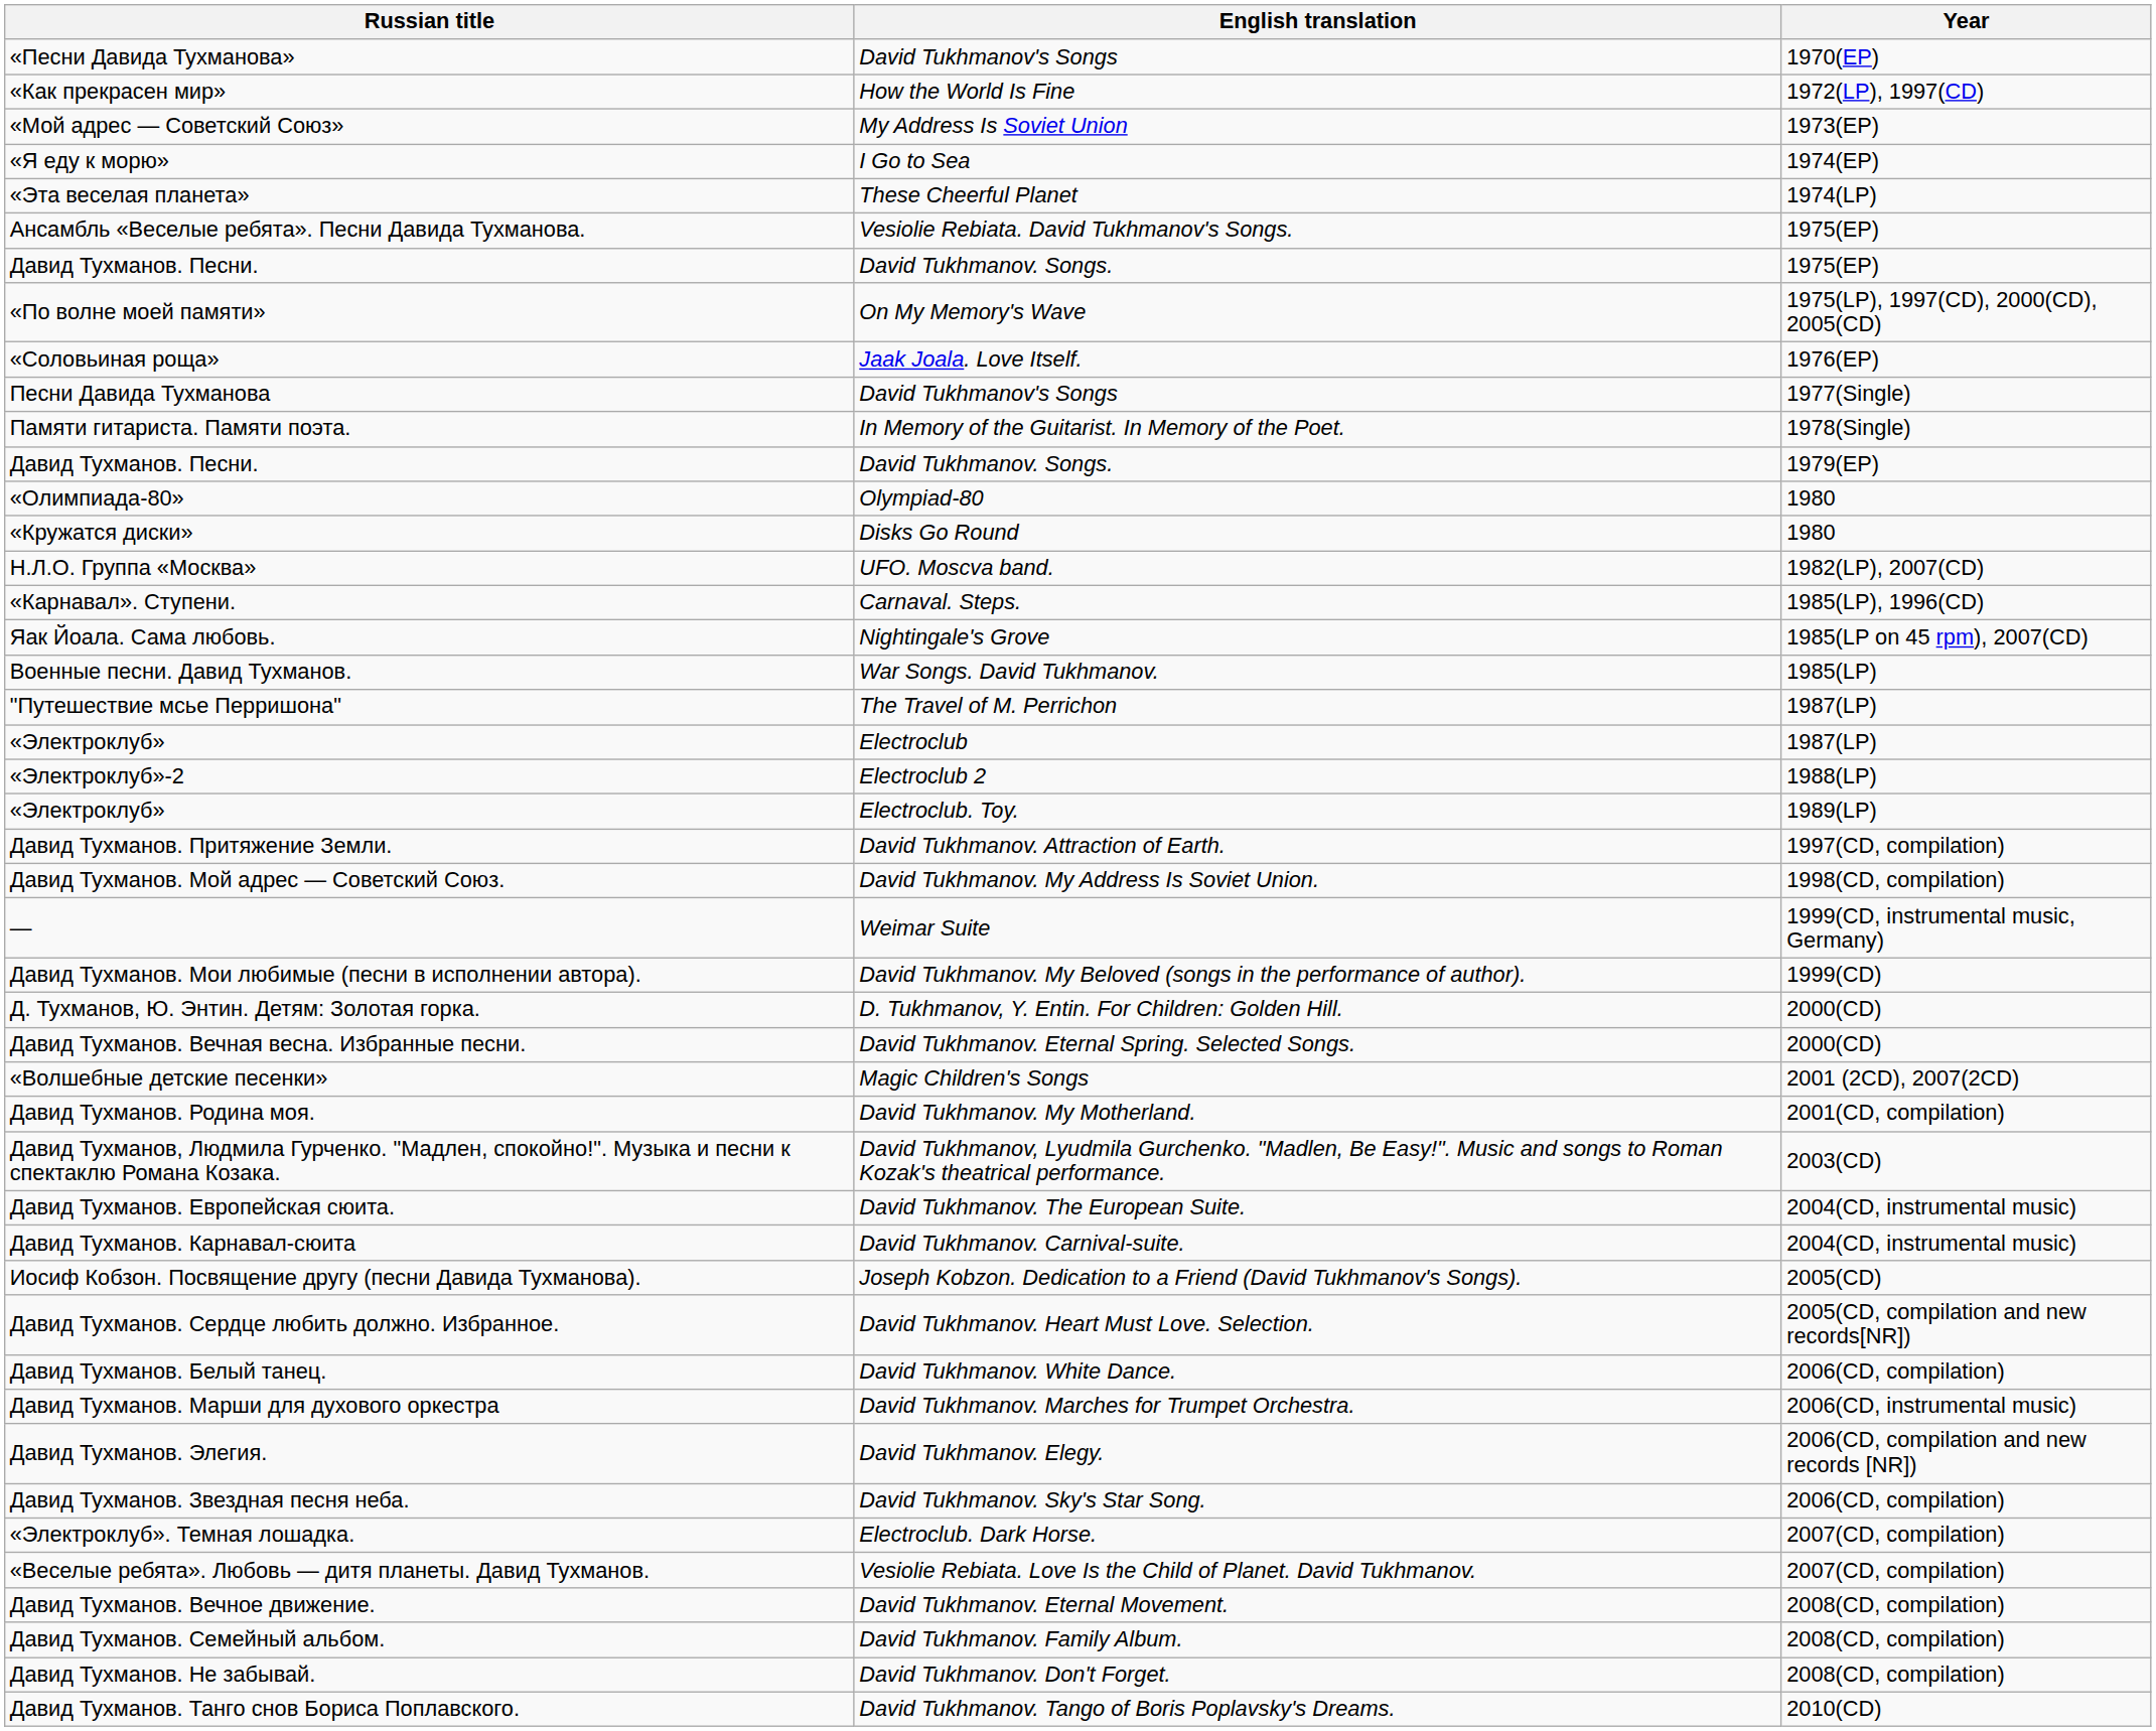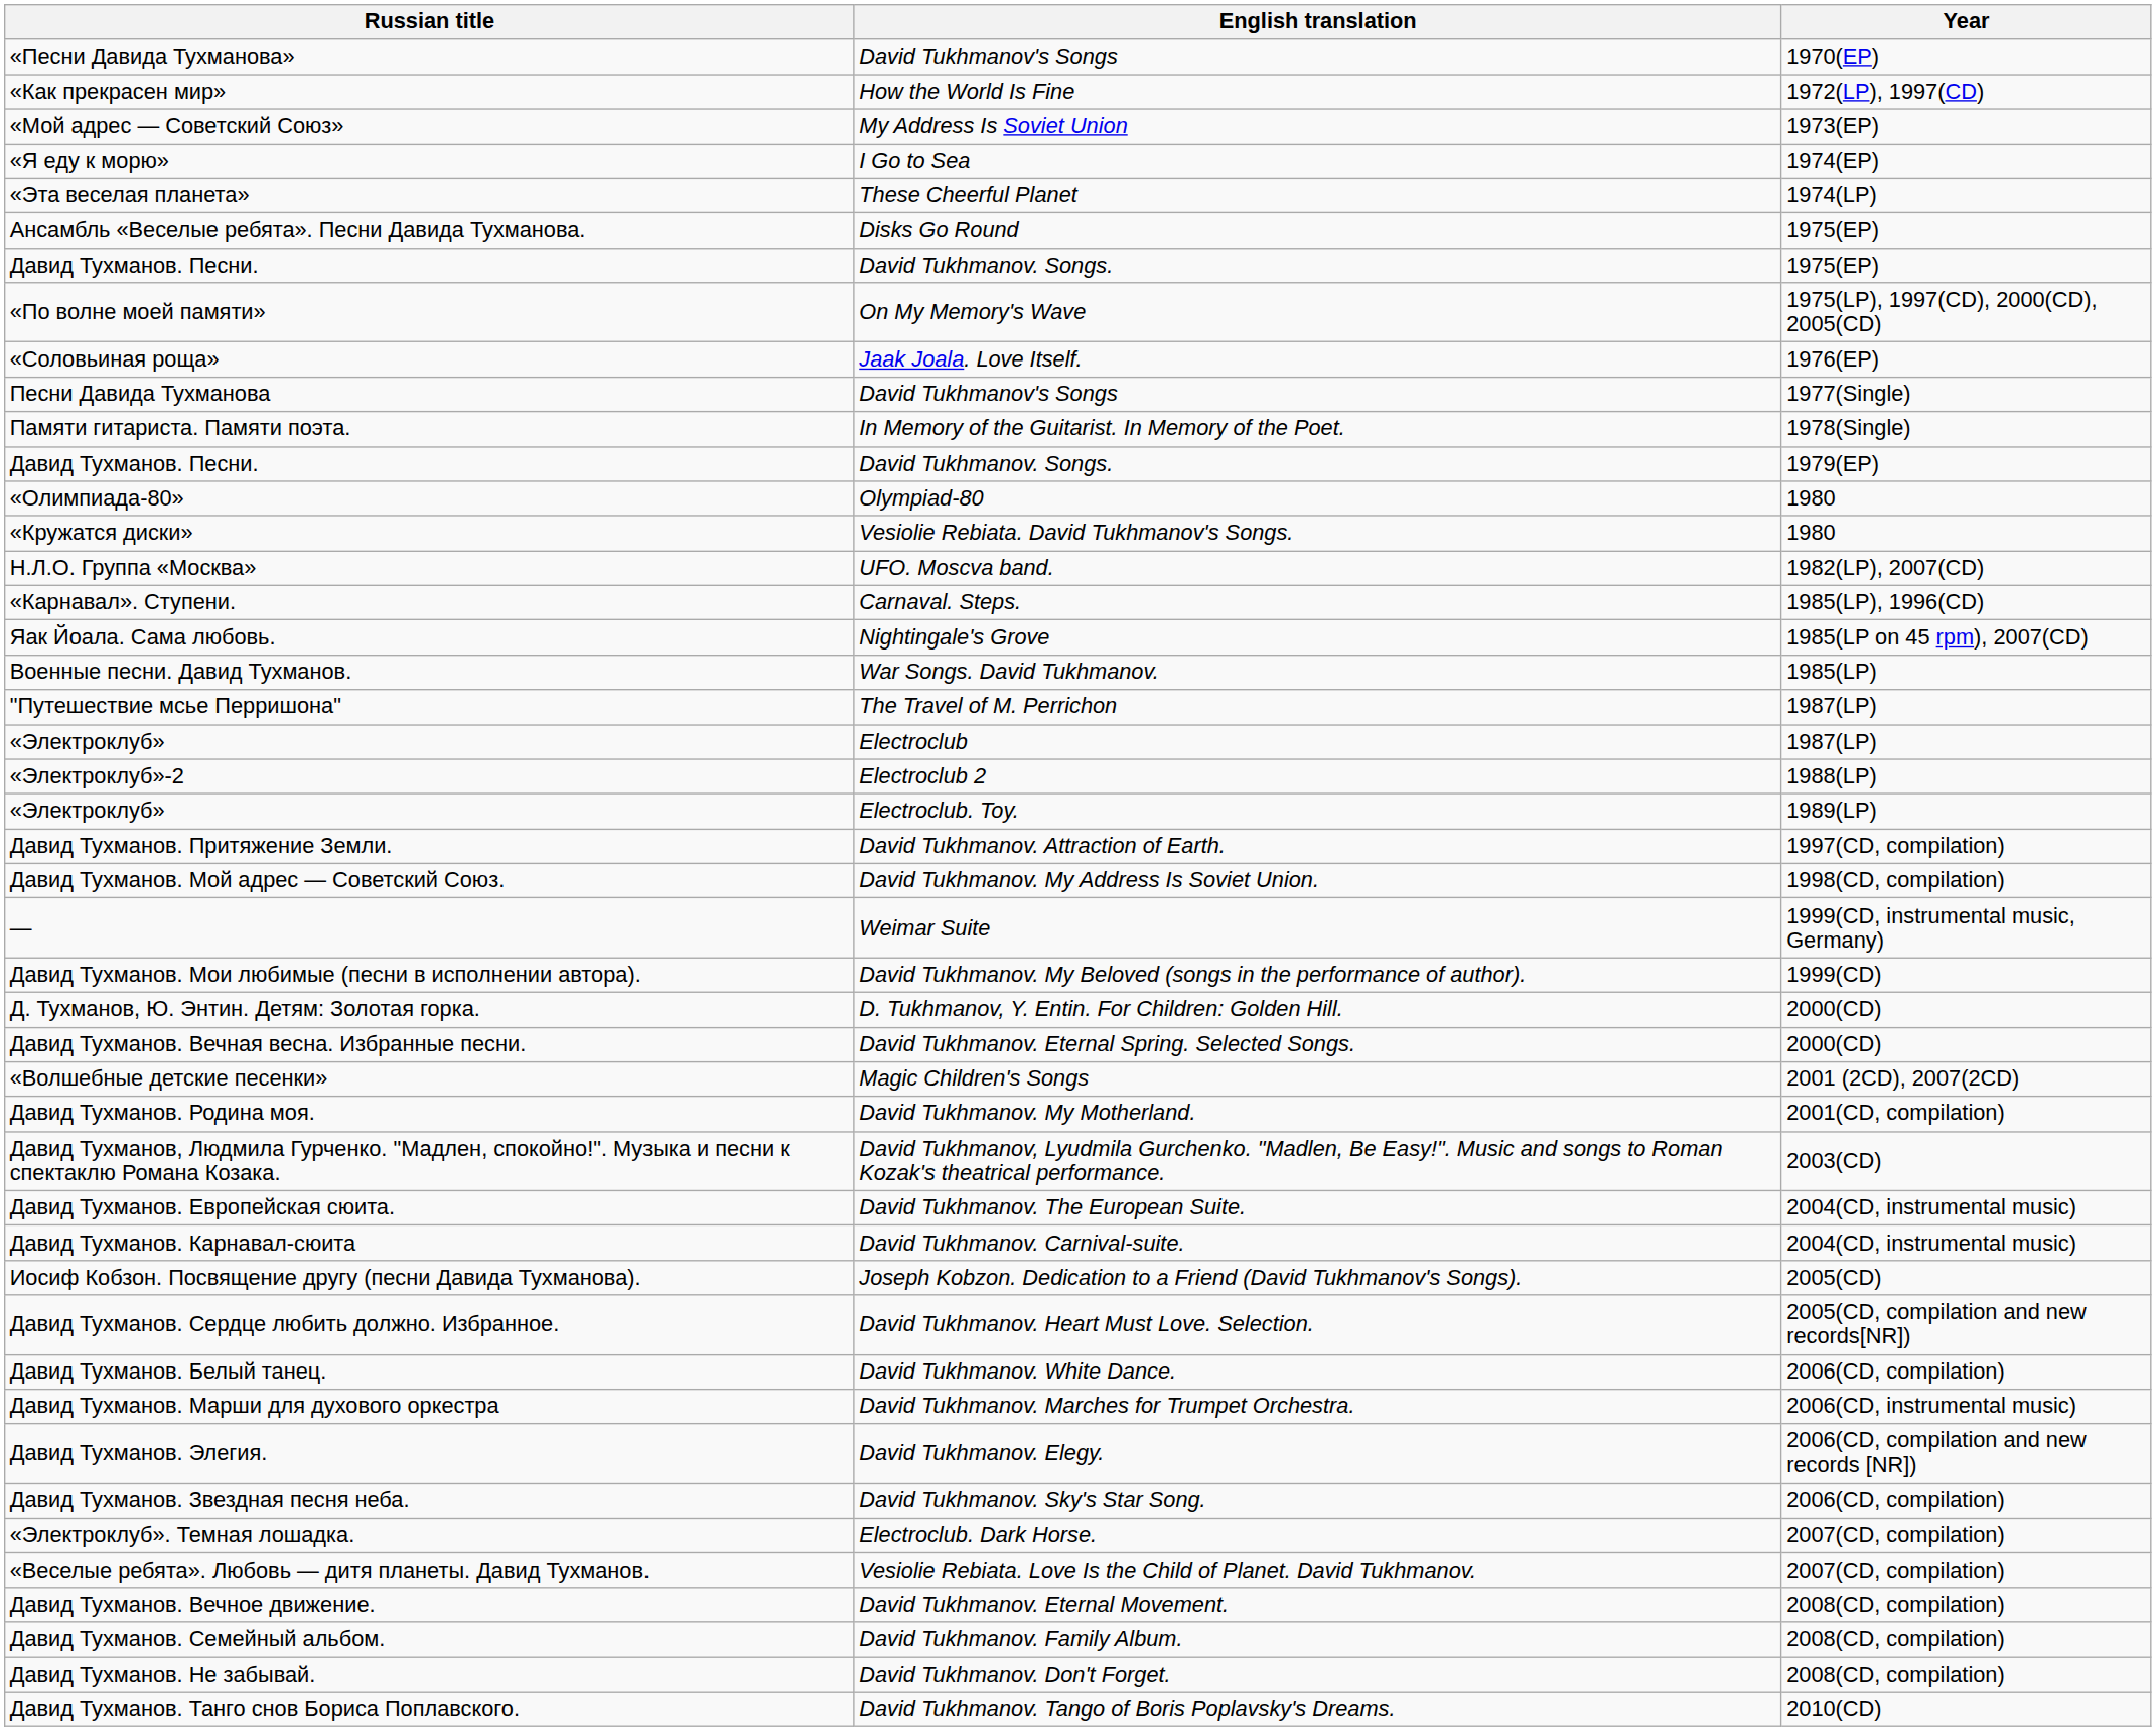 <table class="wikitable">
 <tr>
 <th>Russian title</th>
 <th>English translation</th>
 <th>Year</th>
 </tr>
 <tr>
 <td>«Песни Давида Тухманова»</td>
 <td><em>David Tukhmanov's Songs</em></td>
 <td>1970(<a href='#'>EP</a>)</td>
 </tr>
 <tr>
 <td>«Как прекрасен мир»</td>
 <td><em>How the World Is Fine</em></td>
 <td>1972(<a href='#'>LP</a>), 1997(<a href='#'>CD</a>)</td>
 </tr>
 <tr>
 <td>«Мой адрес — Советский Союз»</td>
 <td><em>My Address Is <a href='#'>Soviet Union</a></em></td>
 <td>1973(EP)</td>
 </tr>
 <tr>
 <td>«Я еду к морю»</td>
 <td><em>I Go to Sea</em></td>
 <td>1974(EP)</td>
 </tr>
 <tr>
 <td>«Эта веселая планета»</td>
 <td><em>These Cheerful Planet</em></td>
 <td>1974(LP)</td>
 </tr>
 <tr>
 <td>Ансамбль «Веселые ребята». Песни Давида Тухманова.</td>
-<td><em>Vesiolie Rebiata. David Tukhmanov's Songs.</em></td>
+<td><em>Disks Go Round</em></td>
 <td>1975(EP)</td>
 </tr>
 <tr>
 <td>Давид Тухманов. Песни.</td>
 <td><em>David Tukhmanov. Songs.</em></td>
 <td>1975(EP)</td>
 </tr>
 <tr>
 <td>«По волне моей памяти»</td>
 <td><em>On My Memory's Wave</em></td>
 <td>1975(LP), 1997(CD), 2000(CD), 2005(CD)</td>
 </tr>
 <tr>
 <td>«Соловьиная роща»</td>
 <td><em><a href='#'>Jaak Joala</a>. Love Itself.</em></td>
 <td>1976(EP)</td>
 </tr>
 <tr>
 <td>Песни Давида Тухманова</td>
 <td><em>David Tukhmanov's Songs</em></td>
 <td>1977(Single)</td>
 </tr>
 <tr>
 <td>Памяти гитариста. Памяти поэта.</td>
 <td><em>In Memory of the Guitarist. In Memory of the Poet.</em></td>
 <td>1978(Single)</td>
 </tr>
 <tr>
 <td>Давид Тухманов. Песни.</td>
 <td><em>David Tukhmanov. Songs.</em></td>
 <td>1979(EP)</td>
 </tr>
 <tr>
 <td>«Олимпиада-80»</td>
 <td><em>Olympiad-80</em></td>
 <td>1980</td>
 </tr>
 <tr>
 <td>«Кружатся диски»</td>
-<td><em>Disks Go Round</em></td>
+<td><em>Vesiolie Rebiata. David Tukhmanov's Songs.</em></td>
 <td>1980</td>
 </tr>
 <tr>
 <td>Н.Л.О. Группа «Москва»</td>
 <td><em>UFO. Moscva band.</em></td>
 <td>1982(LP), 2007(CD)</td>
 </tr>
 <tr>
 <td>«Карнавал». Ступени.</td>
 <td><em>Carnaval. Steps.</em></td>
 <td>1985(LP), 1996(CD)</td>
 </tr>
 <tr>
 <td>Яак Йоала. Сама любовь.</td>
 <td><em>Nightingale's Grove</em></td>
 <td>1985(LP on 45 <a href='#'>rpm</a>), 2007(CD)</td>
 </tr>
 <tr>
 <td>Военные песни. Давид Тухманов.</td>
 <td><em>War Songs. David Tukhmanov.</em></td>
 <td>1985(LP)</td>
 </tr>
 <tr>
 <td>"Путешествие мсье Перришона"</td>
 <td><em>The Travel of M. Perrichon</em></td>
 <td>1987(LP)</td>
 </tr>
 <tr>
 <td>«Электроклуб»</td>
 <td><em>Electroclub</em></td>
 <td>1987(LP)</td>
 </tr>
 <tr>
 <td>«Электроклуб»-2</td>
 <td><em>Electroclub 2</em></td>
 <td>1988(LP)</td>
 </tr>
 <tr>
 <td>«Электроклуб»</td>
 <td><em>Electroclub. Toy.</em></td>
 <td>1989(LP)</td>
 </tr>
 <tr>
 <td>Давид Тухманов. Притяжение Земли.</td>
 <td><em>David Tukhmanov. Attraction of Earth.</em></td>
 <td>1997(CD, compilation)</td>
 </tr>
 <tr>
 <td>Давид Тухманов. Мой адрес — Советский Союз.</td>
 <td><em>David Tukhmanov. My Address Is Soviet Union.</em></td>
 <td>1998(CD, compilation)</td>
 </tr>
 <tr>
 <td>—</td>
 <td><em>Weimar Suite</em></td>
 <td>1999(CD, instrumental music, Germany)</td>
 </tr>
 <tr>
 <td>Давид Тухманов. Мои любимые (песни в исполнении автора).</td>
 <td><em>David Tukhmanov. My Beloved (songs in the performance of author).</em></td>
 <td>1999(CD)</td>
 </tr>
 <tr>
 <td>Д. Тухманов, Ю. Энтин. Детям: Золотая горка.</td>
 <td><em>D. Tukhmanov, Y. Entin. For Children: Golden Hill.</em></td>
 <td>2000(CD)</td>
 </tr>
 <tr>
 <td>Давид Тухманов. Вечная весна. Избранные песни.</td>
 <td><em>David Tukhmanov. Eternal Spring. Selected Songs.</em></td>
 <td>2000(CD)</td>
 </tr>
 <tr>
 <td>«Волшебные детские песенки»</td>
 <td><em>Magic Children's Songs</em></td>
 <td>2001 (2CD), 2007(2CD)</td>
 </tr>
 <tr>
 <td>Давид Тухманов. Родина моя.</td>
 <td><em>David Tukhmanov. My Motherland.</em></td>
 <td>2001(CD, compilation)</td>
 </tr>
 <tr>
 <td>Давид Тухманов, Людмила Гурченко. "Мадлен, спокойно!". Музыка и песни к спектаклю Романа Козака.</td>
 <td><em>David Tukhmanov, Lyudmila Gurchenko. "Madlen, Be Easy!". Music and songs to Roman Kozak's theatrical performance.</em></td>
 <td>2003(CD)</td>
 </tr>
 <tr>
 <td>Давид Тухманов. Европейская сюита.</td>
 <td><em>David Tukhmanov. The European Suite.</em></td>
 <td>2004(CD, instrumental music)</td>
 </tr>
 <tr>
 <td>Давид Тухманов. Карнавал-сюита</td>
 <td><em>David Tukhmanov. Carnival-suite.</em></td>
 <td>2004(CD, instrumental music)</td>
 </tr>
 <tr>
 <td>Иосиф Кобзон. Посвящение другу (песни Давида Тухманова).</td>
 <td><em>Joseph Kobzon. Dedication to a Friend (David Tukhmanov's Songs).</em></td>
 <td>2005(CD)</td>
 </tr>
 <tr>
 <td>Давид Тухманов. Сердце любить должно. Избранное.</td>
 <td><em>David Tukhmanov. Heart Must Love. Selection.</em></td>
 <td>2005(CD, compilation and new records[NR])</td>
 </tr>
 <tr>
 <td>Давид Тухманов. Белый танец.</td>
 <td><em>David Tukhmanov. White Dance.</em></td>
 <td>2006(CD, compilation)</td>
 </tr>
 <tr>
 <td>Давид Тухманов. Марши для духового оркестра</td>
 <td><em>David Tukhmanov. Marches for Trumpet Orchestra.</em></td>
 <td>2006(CD, instrumental music)</td>
 </tr>
 <tr>
 <td>Давид Тухманов. Элегия.</td>
 <td><em>David Tukhmanov. Elegy.</em></td>
 <td>2006(CD,  compilation and new records [NR])</td>
 </tr>
 <tr>
 <td>Давид Тухманов. Звездная песня неба.</td>
 <td><em>David Tukhmanov. Sky's Star Song.</em></td>
 <td>2006(CD, compilation)</td>
 </tr>
 <tr>
 <td>«Электроклуб». Темная лошадка.</td>
 <td><em>Electroclub. Dark Horse.</em></td>
 <td>2007(CD, compilation)</td>
 </tr>
 <tr>
 <td>«Веселые ребята». Любовь — дитя планеты. Давид Тухманов.</td>
 <td><em>Vesiolie Rebiata. Love Is the Child of Planet. David Tukhmanov.</em></td>
 <td>2007(CD, compilation)</td>
 </tr>
 <tr>
 <td>Давид Тухманов. Вечное движение.</td>
 <td><em>David Tukhmanov. Eternal Movement.</em></td>
 <td>2008(CD, compilation)</td>
 </tr>
 <tr>
 <td>Давид Тухманов. Семейный альбом.</td>
 <td><em>David Tukhmanov. Family Album.</em></td>
 <td>2008(CD, compilation)</td>
 </tr>
 <tr>
 <td>Давид Тухманов. Не забывай.</td>
 <td><em>David Tukhmanov. Don't Forget.</em></td>
 <td>2008(CD, compilation)</td>
 </tr>
 <tr>
 <td>Давид Тухманов. Танго снов Бориса Поплавского.</td>
 <td><em>David Tukhmanov. Tango of Boris Poplavsky's Dreams.</em></td>
 <td>2010(CD)</td>
 </tr>
 </table>
